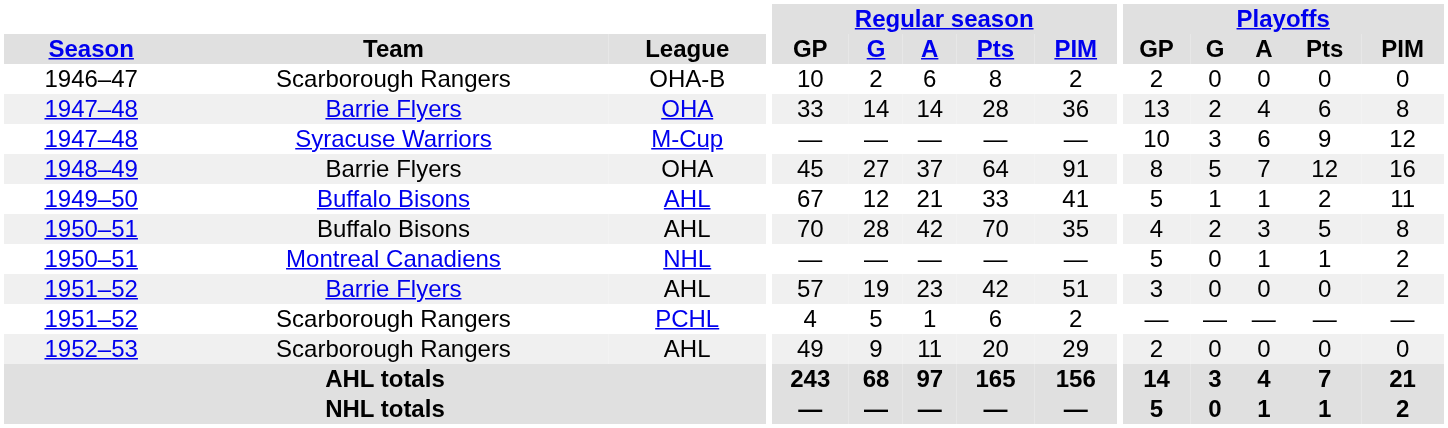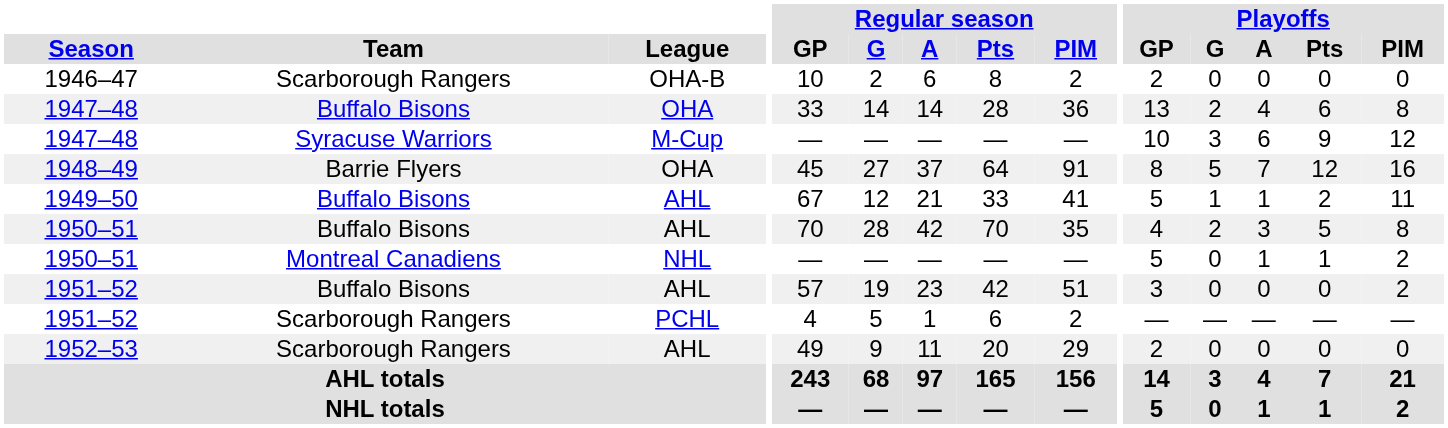 <table border="0" cellpadding="1" cellspacing="0" style="text-align:center; width:60em">
 <tr bgcolor="#e0e0e0">
 <th colspan="3" bgcolor="#ffffff"></th>
 <th rowspan="100" bgcolor="#ffffff"></th>
 <th colspan="5"><a href='#'>Regular season</a></th>
 <th rowspan="100" bgcolor="#ffffff"></th>
 <th colspan="5"><a href='#'>Playoffs</a></th>
 </tr>
 <tr bgcolor="#e0e0e0">
 <th><a href='#'>Season</a></th>
 <th>Team</th>
 <th>League</th>
 <th>GP</th>
 <th><a href='#'>G</a></th>
 <th><a href='#'>A</a></th>
 <th><a href='#'>Pts</a></th>
 <th><a href='#'>PIM</a></th>
 <th>GP</th>
 <th>G</th>
 <th>A</th>
 <th>Pts</th>
 <th>PIM</th>
 </tr>
 <tr>
 <td>1946–47</td>
 <td>Scarborough Rangers</td>
 <td>OHA-B</td>
 <td>10</td>
 <td>2</td>
 <td>6</td>
 <td>8</td>
 <td>2</td>
 <td>2</td>
 <td>0</td>
 <td>0</td>
 <td>0</td>
 <td>0</td>
 </tr>
 <tr bgcolor="#f0f0f0">
 <td><a href='#'>1947–48</a></td>
-<td><a href='#'>Barrie Flyers</a></td>
+<td><a href='#'>Buffalo Bisons</a></td>
 <td><a href='#'>OHA</a></td>
 <td>33</td>
 <td>14</td>
 <td>14</td>
 <td>28</td>
 <td>36</td>
 <td>13</td>
 <td>2</td>
 <td>4</td>
 <td>6</td>
 <td>8</td>
 </tr>
 <tr>
 <td><a href='#'>1947–48</a></td>
 <td><a href='#'>Syracuse Warriors</a></td>
 <td><a href='#'>M-Cup</a></td>
 <td>—</td>
 <td>—</td>
 <td>—</td>
 <td>—</td>
 <td>—</td>
 <td>10</td>
 <td>3</td>
 <td>6</td>
 <td>9</td>
 <td>12</td>
 </tr>
 <tr bgcolor="#f0f0f0">
 <td><a href='#'>1948–49</a></td>
 <td>Barrie Flyers</td>
 <td>OHA</td>
 <td>45</td>
 <td>27</td>
 <td>37</td>
 <td>64</td>
 <td>91</td>
 <td>8</td>
 <td>5</td>
 <td>7</td>
 <td>12</td>
 <td>16</td>
 </tr>
 <tr>
 <td><a href='#'>1949–50</a></td>
 <td><a href='#'>Buffalo Bisons</a></td>
 <td><a href='#'>AHL</a></td>
 <td>67</td>
 <td>12</td>
 <td>21</td>
 <td>33</td>
 <td>41</td>
 <td>5</td>
 <td>1</td>
 <td>1</td>
 <td>2</td>
 <td>11</td>
 </tr>
 <tr bgcolor="#f0f0f0">
 <td><a href='#'>1950–51</a></td>
 <td>Buffalo Bisons</td>
 <td>AHL</td>
 <td>70</td>
 <td>28</td>
 <td>42</td>
 <td>70</td>
 <td>35</td>
 <td>4</td>
 <td>2</td>
 <td>3</td>
 <td>5</td>
 <td>8</td>
 </tr>
 <tr>
 <td><a href='#'>1950–51</a></td>
 <td><a href='#'>Montreal Canadiens</a></td>
 <td><a href='#'>NHL</a></td>
 <td>—</td>
 <td>—</td>
 <td>—</td>
 <td>—</td>
 <td>—</td>
 <td>5</td>
 <td>0</td>
 <td>1</td>
 <td>1</td>
 <td>2</td>
 </tr>
 <tr bgcolor="#f0f0f0">
 <td><a href='#'>1951–52</a></td>
-<td><a href='#'>Barrie Flyers</a></td>
+<td>Buffalo Bisons</td>
 <td>AHL</td>
 <td>57</td>
 <td>19</td>
 <td>23</td>
 <td>42</td>
 <td>51</td>
 <td>3</td>
 <td>0</td>
 <td>0</td>
 <td>0</td>
 <td>2</td>
 </tr>
 <tr>
 <td><a href='#'>1951–52</a></td>
 <td>Scarborough Rangers</td>
 <td><a href='#'>PCHL</a></td>
 <td>4</td>
 <td>5</td>
 <td>1</td>
 <td>6</td>
 <td>2</td>
 <td>—</td>
 <td>—</td>
 <td>—</td>
 <td>—</td>
 <td>—</td>
 </tr>
 <tr bgcolor="#f0f0f0">
 <td><a href='#'>1952–53</a></td>
 <td>Scarborough Rangers</td>
 <td>AHL</td>
 <td>49</td>
 <td>9</td>
 <td>11</td>
 <td>20</td>
 <td>29</td>
 <td>2</td>
 <td>0</td>
 <td>0</td>
 <td>0</td>
 <td>0</td>
 </tr>
 <tr bgcolor="#e0e0e0">
 <th colspan="3">AHL totals</th>
 <th>243</th>
 <th>68</th>
 <th>97</th>
 <th>165</th>
 <th>156</th>
 <th>14</th>
 <th>3</th>
 <th>4</th>
 <th>7</th>
 <th>21</th>
 </tr>
 <tr bgcolor="#e0e0e0">
 <th colspan="3">NHL totals</th>
 <th>—</th>
 <th>—</th>
 <th>—</th>
 <th>—</th>
 <th>—</th>
 <th>5</th>
 <th>0</th>
 <th>1</th>
 <th>1</th>
 <th>2</th>
 </tr>
 </table>
